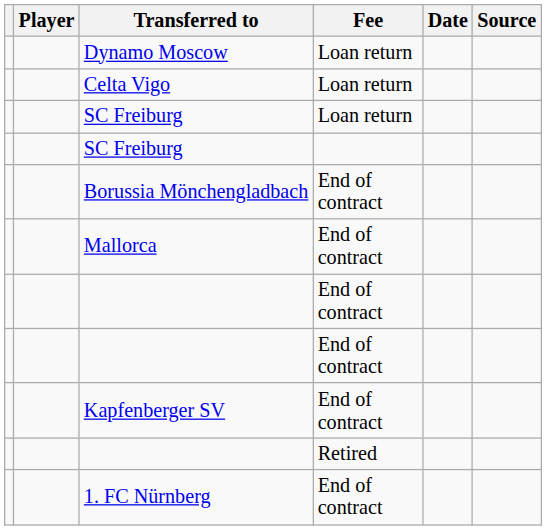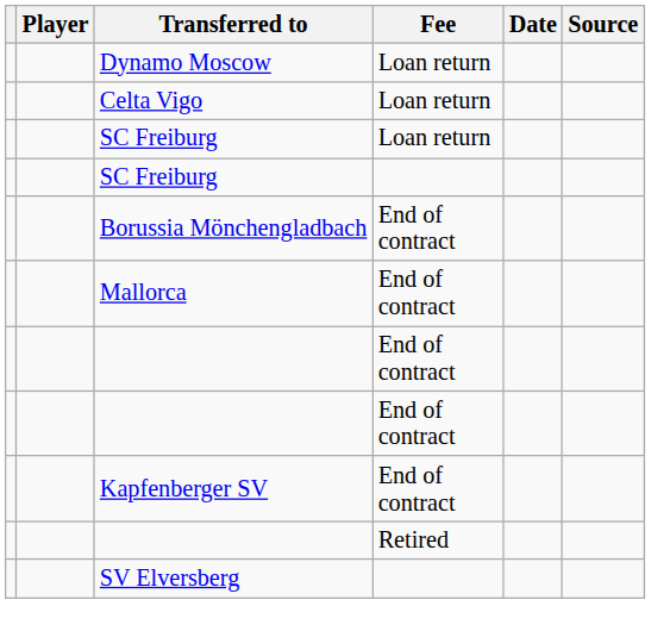 <table class="wikitable plainrowheaders sortable">
 <tr>
 <th></th>
 <th scope="col">Player</th>
 <th>Transferred to</th>
 <th style="width: 80px;">Fee</th>
 <th scope="col">Date</th>
 <th scope="col">Source</th>
 </tr>
 <tr>
 <td align="center"></td>
 <td></td>
 <td> <a href='#'>Dynamo Moscow</a></td>
 <td>Loan return</td>
 <td></td>
 <td></td>
 </tr>
 <tr>
 <td align="center"></td>
 <td></td>
 <td> <a href='#'>Celta Vigo</a></td>
 <td>Loan return</td>
 <td></td>
 <td></td>
 </tr>
 <tr>
 <td align="center"></td>
 <td></td>
 <td> <a href='#'>SC Freiburg</a></td>
 <td>Loan return</td>
 <td></td>
 <td></td>
 </tr>
 <tr>
 <td align="center"></td>
 <td></td>
 <td> <a href='#'>SC Freiburg</a></td>
 <td></td>
 <td></td>
 <td></td>
 </tr>
 <tr>
 <td align="center"></td>
 <td></td>
 <td> <a href='#'>Borussia Mönchengladbach</a></td>
 <td>End of contract</td>
 <td></td>
 <td></td>
 </tr>
 <tr>
 <td align="center"></td>
 <td></td>
 <td> <a href='#'>Mallorca</a></td>
 <td>End of contract</td>
 <td></td>
 <td></td>
 </tr>
 <tr>
 <td align="center"></td>
 <td></td>
 <td></td>
 <td>End of contract</td>
 <td></td>
 <td></td>
 </tr>
 <tr>
 <td align="center"></td>
 <td></td>
 <td></td>
 <td>End of contract</td>
 <td></td>
 <td></td>
 </tr>
 <tr>
 <td align="center"></td>
 <td></td>
 <td> <a href='#'>Kapfenberger SV</a></td>
 <td>End of contract</td>
 <td></td>
 <td></td>
 </tr>
 <tr>
 <td align="center"></td>
 <td></td>
 <td></td>
 <td>Retired</td>
 <td></td>
 <td></td>
 </tr>
 <tr>
 <td align="center"></td>
 <td></td>
-<td> <a href='#'>1. FC Nürnberg</a></td>
-<td>End of contract</td>
+<td> <a href='#'>SV Elversberg</a></td>
+<td></td>
 <td></td>
 <td></td>
 </tr>
 </table>
